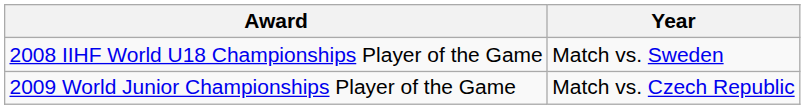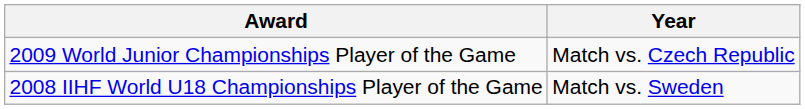 <table class="wikitable">
 <tr>
 <th>Award</th>
 <th>Year</th>
 </tr>
 <tr>
+<td><a href='#'>2009 World Junior Championships</a> Player of the Game</td>
+<td>Match vs. <a href='#'>Czech Republic</a></td>
+</tr>
+<tr>
 <td><a href='#'>2008 IIHF World U18 Championships</a> Player of the Game</td>
 <td>Match vs. <a href='#'>Sweden</a></td>
 </tr>
-<tr>
-<td><a href='#'>2009 World Junior Championships</a> Player of the Game</td>
-<td>Match vs. <a href='#'>Czech Republic</a></td>
-</tr>
 </table>
